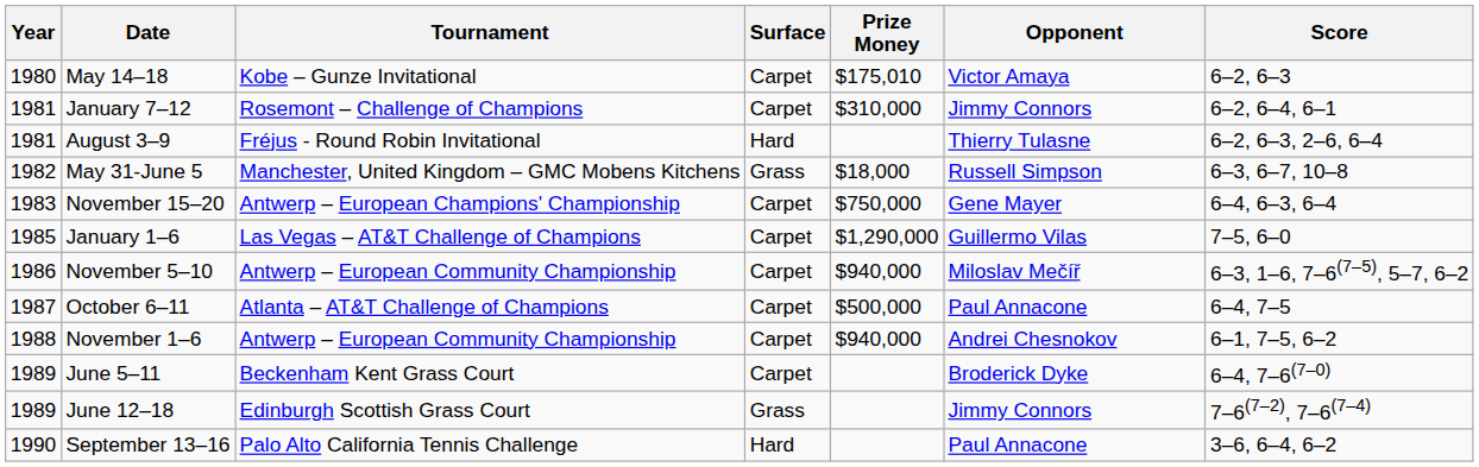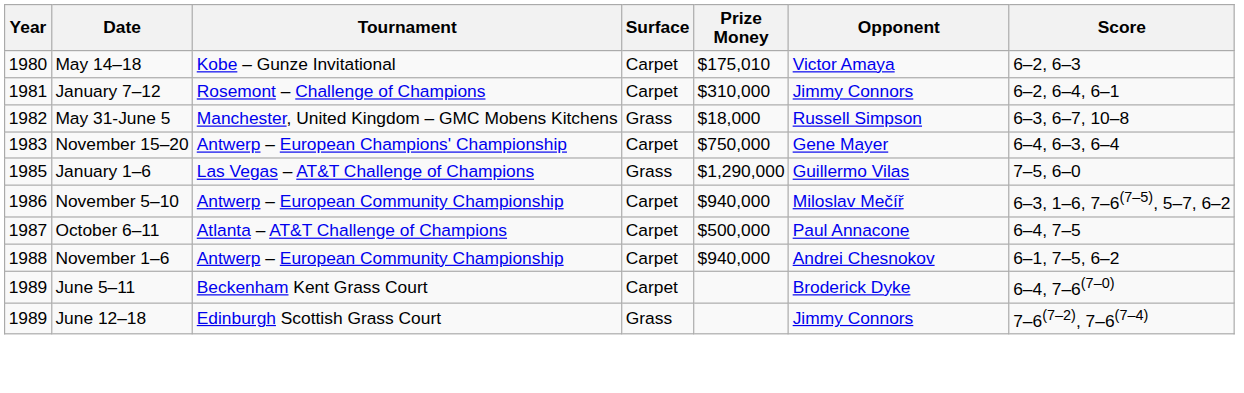 <table class="sortable wikitable" style=font-size:92%>
 <tr>
 <th width=10>Year</th>
 <th>Date</th>
 <th>Tournament</th>
 <th width=30>Surface</th>
 <th width=55>Prize Money</th>
 <th width=180>Opponent</th>
 <th class=unsortable>Score</th>
 </tr>
 <tr>
 <td>1980</td>
 <td>May 14–18</td>
 <td><a href='#'>Kobe</a> – Gunze Invitational</td>
 <td>Carpet</td>
 <td>$175,010</td>
 <td> <a href='#'>Victor Amaya</a></td>
 <td>6–2, 6–3</td>
 </tr>
 <tr>
 <td>1981</td>
 <td>January 7–12</td>
 <td><a href='#'>Rosemont</a> – <a href='#'>Challenge of Champions</a></td>
 <td>Carpet</td>
 <td>$310,000</td>
 <td> <a href='#'>Jimmy Connors</a></td>
 <td>6–2, 6–4, 6–1</td>
 </tr>
 <tr>
-<td>1981</td>
-<td>August 3–9</td>
-<td><a href='#'>Fréjus</a> - Round Robin Invitational</td>
-<td>Hard</td>
-<td></td>
-<td> <a href='#'>Thierry Tulasne</a></td>
-<td>6–2, 6–3, 2–6, 6–4</td>
-</tr>
-<tr>
 <td>1982</td>
 <td>May 31-June 5</td>
 <td><a href='#'>Manchester</a>, United Kingdom – GMC Mobens Kitchens</td>
 <td>Grass</td>
 <td>$18,000</td>
 <td> <a href='#'>Russell Simpson</a></td>
 <td>6–3, 6–7, 10–8</td>
 </tr>
 <tr>
 <td>1983</td>
 <td>November 15–20</td>
 <td><a href='#'>Antwerp</a> – <a href='#'>European Champions' Championship</a></td>
 <td>Carpet</td>
 <td>$750,000</td>
 <td> <a href='#'>Gene Mayer</a></td>
 <td>6–4, 6–3, 6–4</td>
 </tr>
 <tr>
 <td>1985</td>
 <td>January 1–6</td>
 <td><a href='#'>Las Vegas</a> – <a href='#'>AT&T Challenge of Champions</a></td>
-<td>Carpet</td>
+<td>Grass</td>
 <td>$1,290,000</td>
 <td> <a href='#'>Guillermo Vilas</a></td>
 <td>7–5, 6–0</td>
 </tr>
 <tr>
 <td>1986</td>
 <td>November 5–10</td>
 <td><a href='#'>Antwerp</a> – <a href='#'>European Community Championship</a></td>
 <td>Carpet</td>
 <td>$940,000</td>
 <td> <a href='#'>Miloslav Mečíř</a></td>
 <td>6–3, 1–6, 7–6<sup>(7–5)</sup>, 5–7, 6–2</td>
 </tr>
 <tr>
 <td>1987</td>
 <td>October 6–11</td>
 <td><a href='#'>Atlanta</a> – <a href='#'>AT&T Challenge of Champions</a></td>
 <td>Carpet</td>
 <td>$500,000</td>
 <td> <a href='#'>Paul Annacone</a></td>
 <td>6–4, 7–5</td>
 </tr>
 <tr>
 <td>1988</td>
 <td>November 1–6</td>
 <td><a href='#'>Antwerp</a> – <a href='#'>European Community Championship</a></td>
 <td>Carpet</td>
 <td>$940,000</td>
 <td> <a href='#'>Andrei Chesnokov</a></td>
 <td>6–1, 7–5, 6–2</td>
 </tr>
 <tr>
 <td>1989</td>
 <td>June 5–11</td>
 <td><a href='#'>Beckenham</a> Kent Grass Court</td>
 <td>Carpet</td>
 <td></td>
 <td> <a href='#'>Broderick Dyke</a></td>
 <td>6–4, 7–6<sup>(7–0)</sup></td>
 </tr>
 <tr>
 <td>1989</td>
 <td>June 12–18</td>
 <td><a href='#'>Edinburgh</a> Scottish Grass Court</td>
 <td>Grass</td>
 <td></td>
 <td> <a href='#'>Jimmy Connors</a></td>
 <td>7–6<sup>(7–2)</sup>, 7–6<sup>(7–4)</sup></td>
 </tr>
-<tr>
-<td>1990</td>
-<td>September 13–16</td>
-<td><a href='#'>Palo Alto</a> California Tennis Challenge</td>
-<td>Hard</td>
-<td></td>
-<td> <a href='#'>Paul Annacone</a></td>
-<td>3–6, 6–4, 6–2</td>
-</tr>
 </table>
